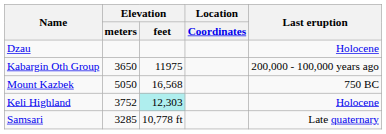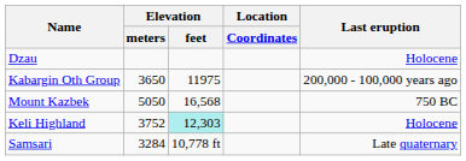 <table class="wikitable">
 <tr>
 <th rowspan="2">Name</th>
 <th colspan ="2">Elevation</th>
 <th>Location</th>
 <th rowspan="2">Last eruption</th>
 </tr>
 <tr>
 <th>meters</th>
 <th>feet</th>
 <th><a href='#'>Coordinates</a></th>
 </tr>
 <tr align="right">
 <td align="left"><a href='#'>Dzau</a></td>
 <td></td>
 <td></td>
 <td></td>
 <td><a href='#'>Holocene</a></td>
 </tr>
 <tr align="right">
 <td align="left"><a href='#'>Kabargin Oth Group</a></td>
 <td>3650</td>
 <td>11975</td>
 <td></td>
 <td>200,000 - 100,000 years ago</td>
 </tr>
 <tr align="right">
 <td align="left"><a href='#'>Mount Kazbek</a></td>
 <td>5050</td>
 <td>16,568</td>
 <td></td>
 <td>750 BC</td>
 </tr>
 <tr align="right">
 <td align="left"><a href='#'>Keli Highland</a></td>
 <td>3752</td>
 <td style="background: paleturquoise;">12,303</td>
 <td></td>
 <td><a href='#'>Holocene</a></td>
 </tr>
 <tr align="right">
 <td align="left"><a href='#'>Samsari</a></td>
-<td>3285</td>
+<td>3284</td>
 <td>10,778 ft</td>
 <td></td>
 <td>Late <a href='#'>quaternary</a></td>
 </tr>
 </table>
